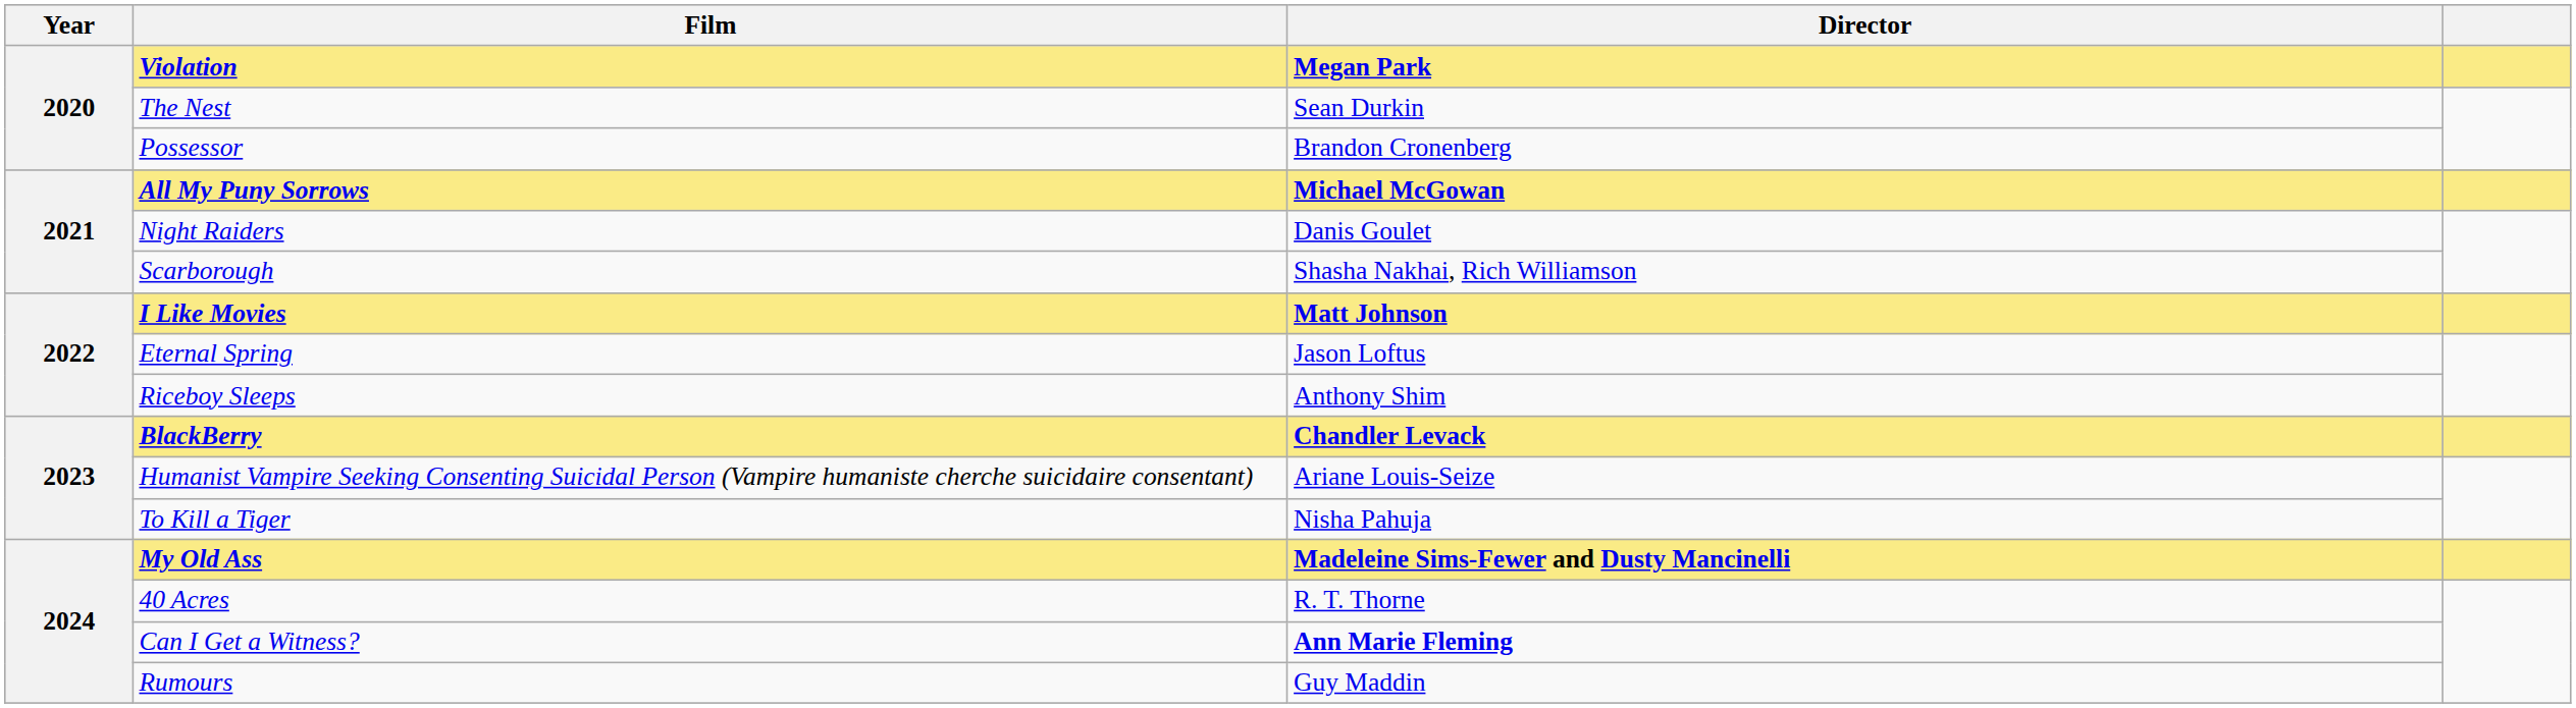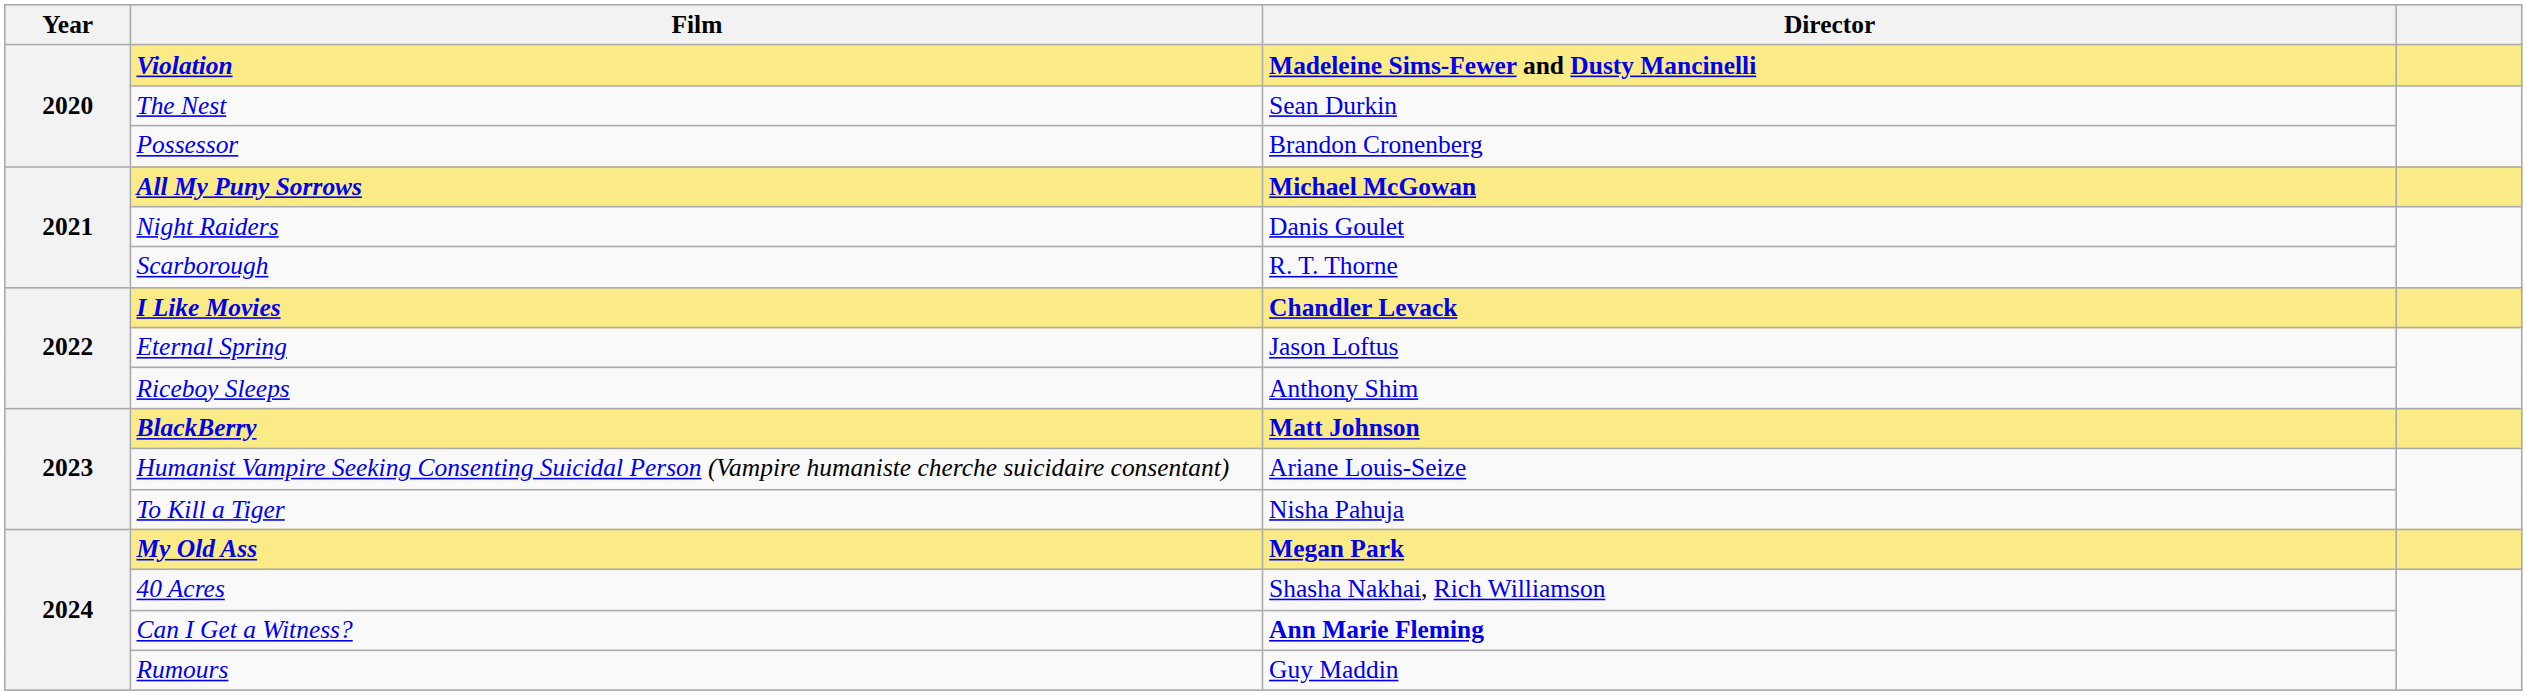 <table class="wikitable" width="100%" cellpadding="5">
 <tr>
 <th width=5%>Year</th>
 <th width=45%>Film</th>
 <th width=45%>Director</th>
 <th width=5%></th>
 </tr>
 <tr>
 <th scope="row" rowspan=3>2020</th>
 <td style="background:#FAEB86;"><strong><em><a href='#'>Violation</a></em></strong></td>
-<td style="background:#FAEB86;"><strong><a href='#'>Megan Park</a></strong></td>
+<td style="background:#FAEB86;"><strong><a href='#'>Madeleine Sims-Fewer</a> and <a href='#'>Dusty Mancinelli</a></strong></td>
 <td style="background:#FAEB86;"></td>
 </tr>
 <tr>
 <td><em><a href='#'>The Nest</a></em></td>
 <td><a href='#'>Sean Durkin</a></td>
 <td rowspan=2></td>
 </tr>
 <tr>
 <td><em><a href='#'>Possessor</a></em></td>
 <td><a href='#'>Brandon Cronenberg</a></td>
 </tr>
 <tr>
 <th scope="row" rowspan=3>2021</th>
 <td style="background:#FAEB86;"><strong><em><a href='#'>All My Puny Sorrows</a></em></strong></td>
 <td style="background:#FAEB86;"><strong><a href='#'>Michael McGowan</a></strong></td>
 <td style="background:#FAEB86;"></td>
 </tr>
 <tr>
 <td><em><a href='#'>Night Raiders</a></em></td>
 <td><a href='#'>Danis Goulet</a></td>
 <td rowspan=2></td>
 </tr>
 <tr>
 <td><em><a href='#'>Scarborough</a></em></td>
-<td><a href='#'>Shasha Nakhai</a>, <a href='#'>Rich Williamson</a></td>
+<td><a href='#'>R. T. Thorne</a></td>
 </tr>
 <tr>
 <th scope="row" rowspan=3>2022</th>
 <td style="background:#FAEB86;"><strong><em><a href='#'>I Like Movies</a></em></strong></td>
-<td style="background:#FAEB86;"><strong><a href='#'>Matt Johnson</a></strong></td>
+<td style="background:#FAEB86;"><strong><a href='#'>Chandler Levack</a></strong></td>
 <td style="background:#FAEB86;"></td>
 </tr>
 <tr>
 <td><em><a href='#'>Eternal Spring</a></em></td>
 <td><a href='#'>Jason Loftus</a></td>
 <td rowspan=2></td>
 </tr>
 <tr>
 <td><em><a href='#'>Riceboy Sleeps</a></em></td>
 <td><a href='#'>Anthony Shim</a></td>
 </tr>
 <tr>
 <th scope="row" rowspan=3>2023</th>
 <td style="background:#FAEB86;"><strong><em><a href='#'>BlackBerry</a></em></strong></td>
-<td style="background:#FAEB86;"><strong><a href='#'>Chandler Levack</a></strong></td>
+<td style="background:#FAEB86;"><strong><a href='#'>Matt Johnson</a></strong></td>
 <td style="background:#FAEB86;"></td>
 </tr>
 <tr>
 <td><em><a href='#'>Humanist Vampire Seeking Consenting Suicidal Person</a> (Vampire humaniste cherche suicidaire consentant)</em></td>
 <td><a href='#'>Ariane Louis-Seize</a></td>
 <td rowspan=2></td>
 </tr>
 <tr>
 <td><em><a href='#'>To Kill a Tiger</a></em></td>
 <td><a href='#'>Nisha Pahuja</a></td>
 </tr>
 <tr>
 <th scope="row" rowspan=4>2024</th>
 <td style="background:#FAEB86;"><strong><em><a href='#'>My Old Ass</a></em></strong></td>
-<td style="background:#FAEB86;"><strong><a href='#'>Madeleine Sims-Fewer</a> and <a href='#'>Dusty Mancinelli</a></strong></td>
+<td style="background:#FAEB86;"><strong><a href='#'>Megan Park</a></strong></td>
 <td style="background:#FAEB86;"></td>
 </tr>
 <tr>
 <td><em><a href='#'>40 Acres</a></em></td>
-<td><a href='#'>R. T. Thorne</a></td>
+<td><a href='#'>Shasha Nakhai</a>, <a href='#'>Rich Williamson</a></td>
 <td rowspan=3></td>
 </tr>
 <tr>
 <td><em><a href='#'>Can I Get a Witness?</a></em></td>
 <td><strong><a href='#'>Ann Marie Fleming</a></strong></td>
 </tr>
 <tr>
 <td><em><a href='#'>Rumours</a></em></td>
 <td><a href='#'>Guy Maddin</a></td>
 </tr>
 </table>
